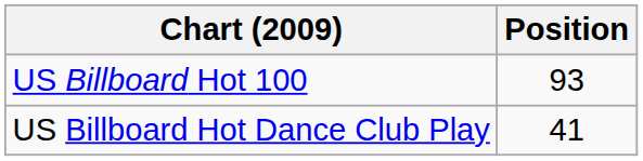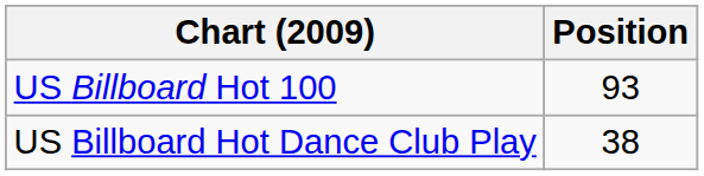 <table class="wikitable">
 <tr>
 <th>Chart (2009)</th>
 <th>Position</th>
 </tr>
 <tr>
 <td><a href='#'>US <em>Billboard</em> Hot 100</a></td>
 <td style="text-align:center;">93</td>
 </tr>
 <tr>
 <td>US <a href='#'>Billboard Hot Dance Club Play</a></td>
-<td style="text-align:center;">41</td>
+<td style="text-align:center;">38</td>
 </tr>
 </table>
